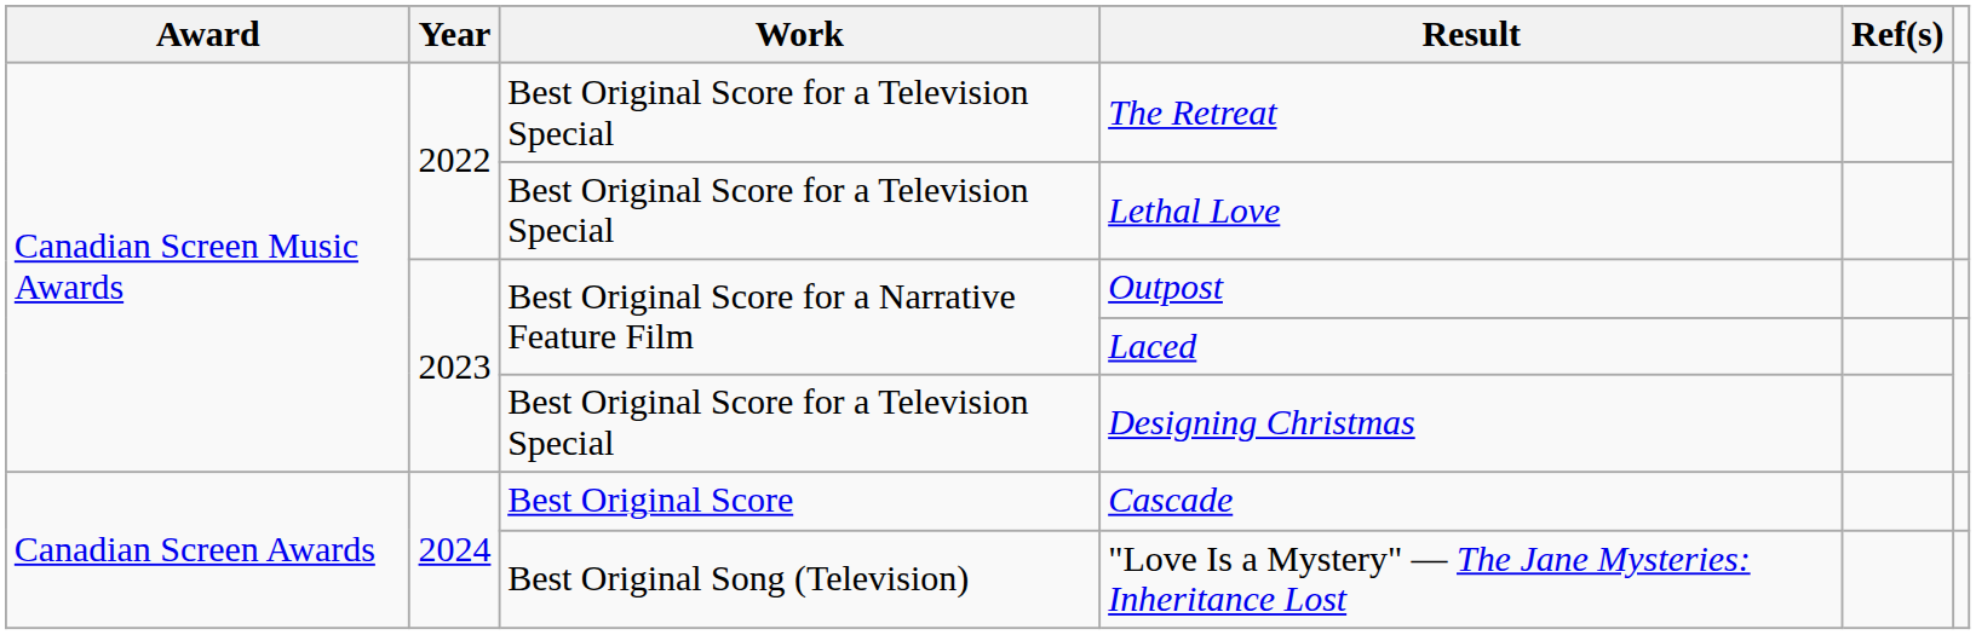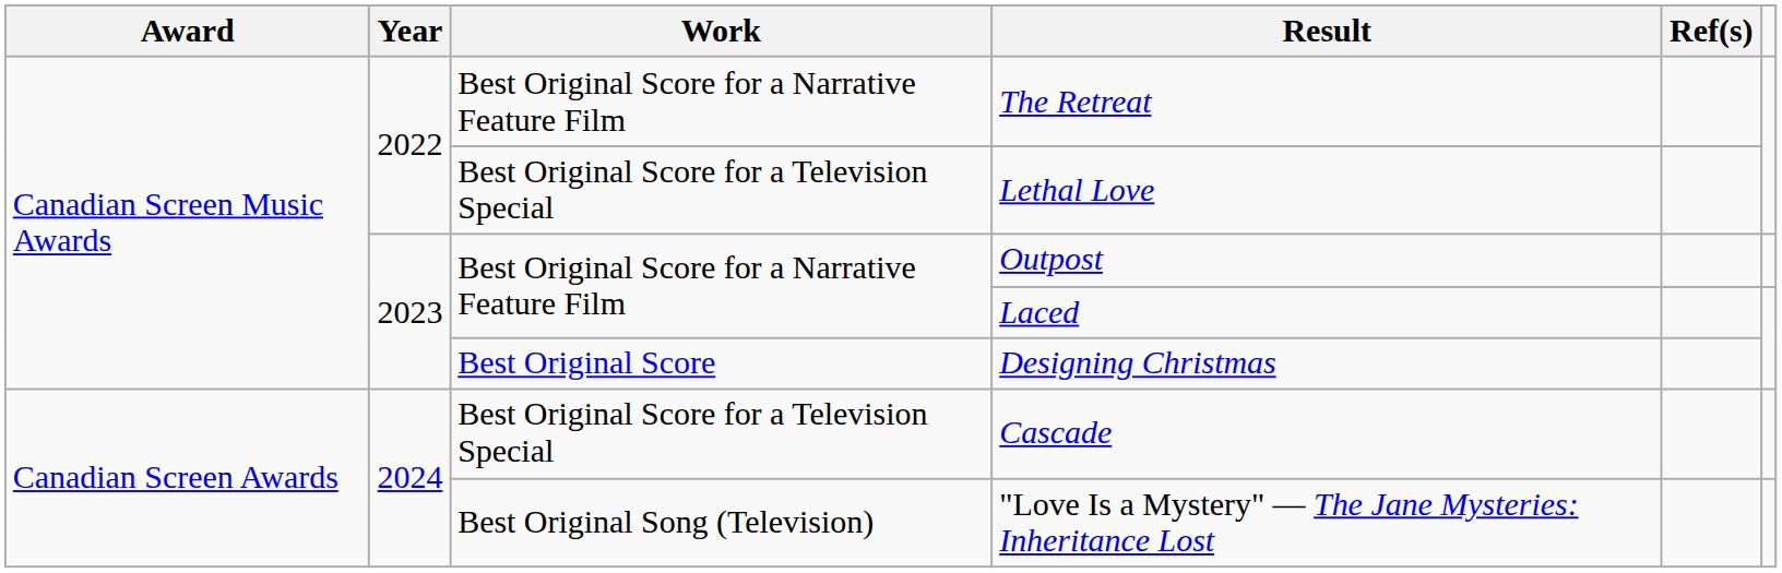 <table class="wikitable plainrowheaders sortable">
 <tr>
 <th>Award</th>
 <th>Year</th>
 <th>Work</th>
 <th>Result</th>
 <th>Ref(s)</th>
 </tr>
 <tr>
 <td rowspan=5><a href='#'>Canadian Screen Music Awards</a></td>
 <td rowspan=2>2022</td>
-<td>Best Original Score for a Television Special</td>
+<td>Best Original Score for a Narrative Feature Film</td>
 <td><em><a href='#'>The Retreat</a></em></td>
 <td></td>
 <td rowspan=2></td>
 </tr>
 <tr>
 <td>Best Original Score for a Television Special</td>
 <td><em><a href='#'>Lethal Love</a></em></td>
 <td></td>
 </tr>
 <tr>
 <td rowspan=3>2023</td>
 <td rowspan=2>Best Original Score for a Narrative Feature Film</td>
 <td><em><a href='#'>Outpost</a></em></td>
 <td></td>
 <td></td>
 </tr>
 <tr>
 <td><em><a href='#'>Laced</a></em></td>
 <td></td>
 <td rowspan=2></td>
 </tr>
 <tr>
-<td>Best Original Score for a Television Special</td>
+<td><a href='#'>Best Original Score</a></td>
 <td><em><a href='#'>Designing Christmas</a></em></td>
 <td></td>
 </tr>
 <tr>
 <td rowspan=2><a href='#'>Canadian Screen Awards</a></td>
 <td rowspan=2><a href='#'>2024</a></td>
-<td><a href='#'>Best Original Score</a></td>
+<td>Best Original Score for a Television Special</td>
 <td><em><a href='#'>Cascade</a></em></td>
 <td></td>
 <td></td>
 </tr>
 <tr>
 <td>Best Original Song (Television)</td>
 <td>"Love Is a Mystery" — <em><a href='#'>The Jane Mysteries: Inheritance Lost</a></em></td>
 <td></td>
 <td></td>
 </tr>
 </table>
